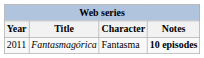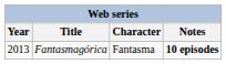 <table class="wikitable" style="font-size: 90%;">
 <tr>
 <th colspan=4 style="background:#B0C4DE;">Web series</th>
 </tr>
 <tr>
 <th>Year</th>
 <th>Title</th>
 <th>Character</th>
 <th>Notes</th>
 </tr>
 <tr>
-<td>2011</td>
+<td>2013</td>
 <td><em>Fantasmagórica</em></td>
 <td>Fantasma</td>
 <td><strong>10 episodes</strong></td>
 </tr>
 </table>
